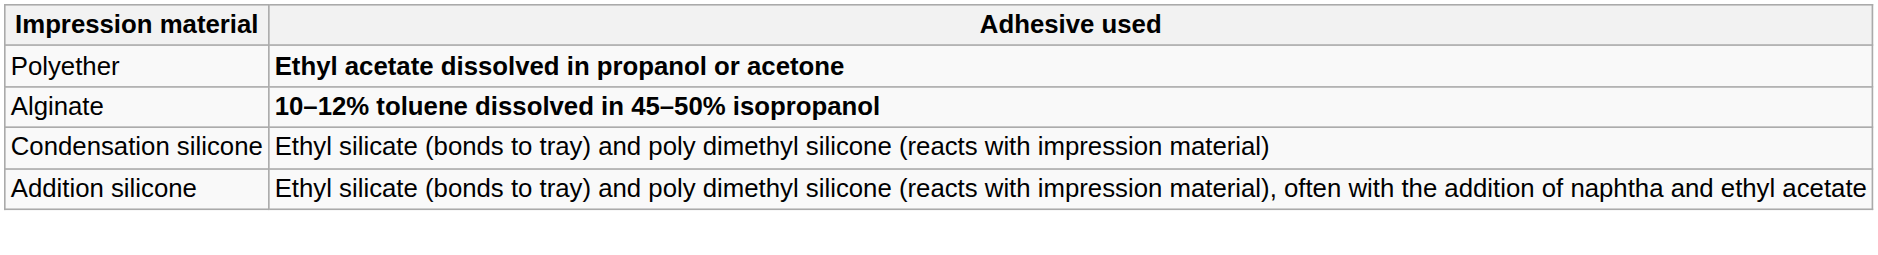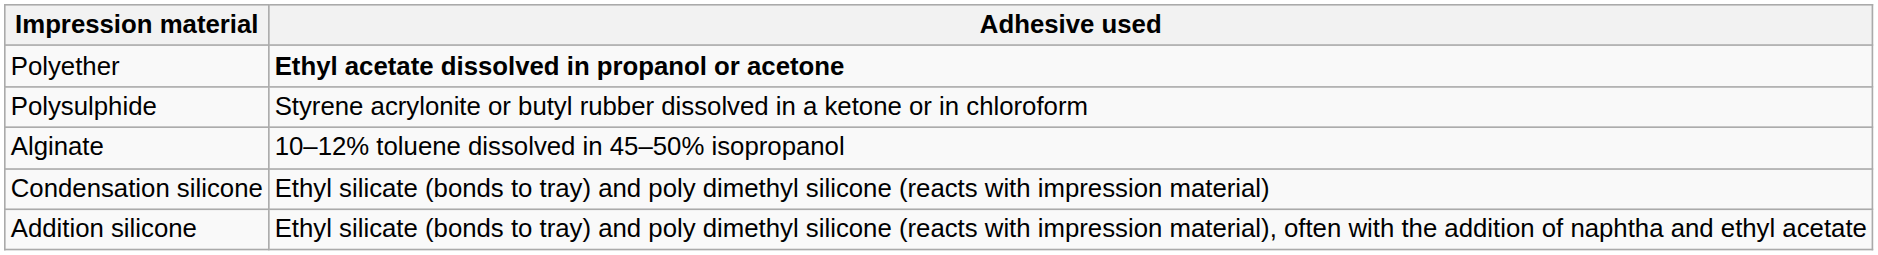 <table class="wikitable">
 <tr>
 <th>Impression material</th>
 <th>Adhesive used</th>
 </tr>
 <tr>
 <td>Polyether</td>
 <td><strong>Ethyl acetate dissolved in propanol or acetone</strong></td>
 </tr>
 <tr>
+<td>Polysulphide</td>
+<td>Styrene acrylonite or butyl rubber dissolved in a ketone or in chloroform</td>
+</tr>
+<tr>
 <td>Alginate</td>
-<td><strong>10–12% toluene dissolved in 45–50% isopropanol</strong></td>
+<td>10–12% toluene dissolved in 45–50% isopropanol</td>
 </tr>
 <tr>
 <td>Condensation silicone</td>
 <td>Ethyl silicate (bonds to tray) and poly dimethyl silicone (reacts with impression material)</td>
 </tr>
 <tr>
 <td>Addition silicone</td>
 <td>Ethyl silicate (bonds to tray) and poly dimethyl silicone (reacts with impression material), often with the addition of naphtha and ethyl acetate</td>
 </tr>
 </table>
